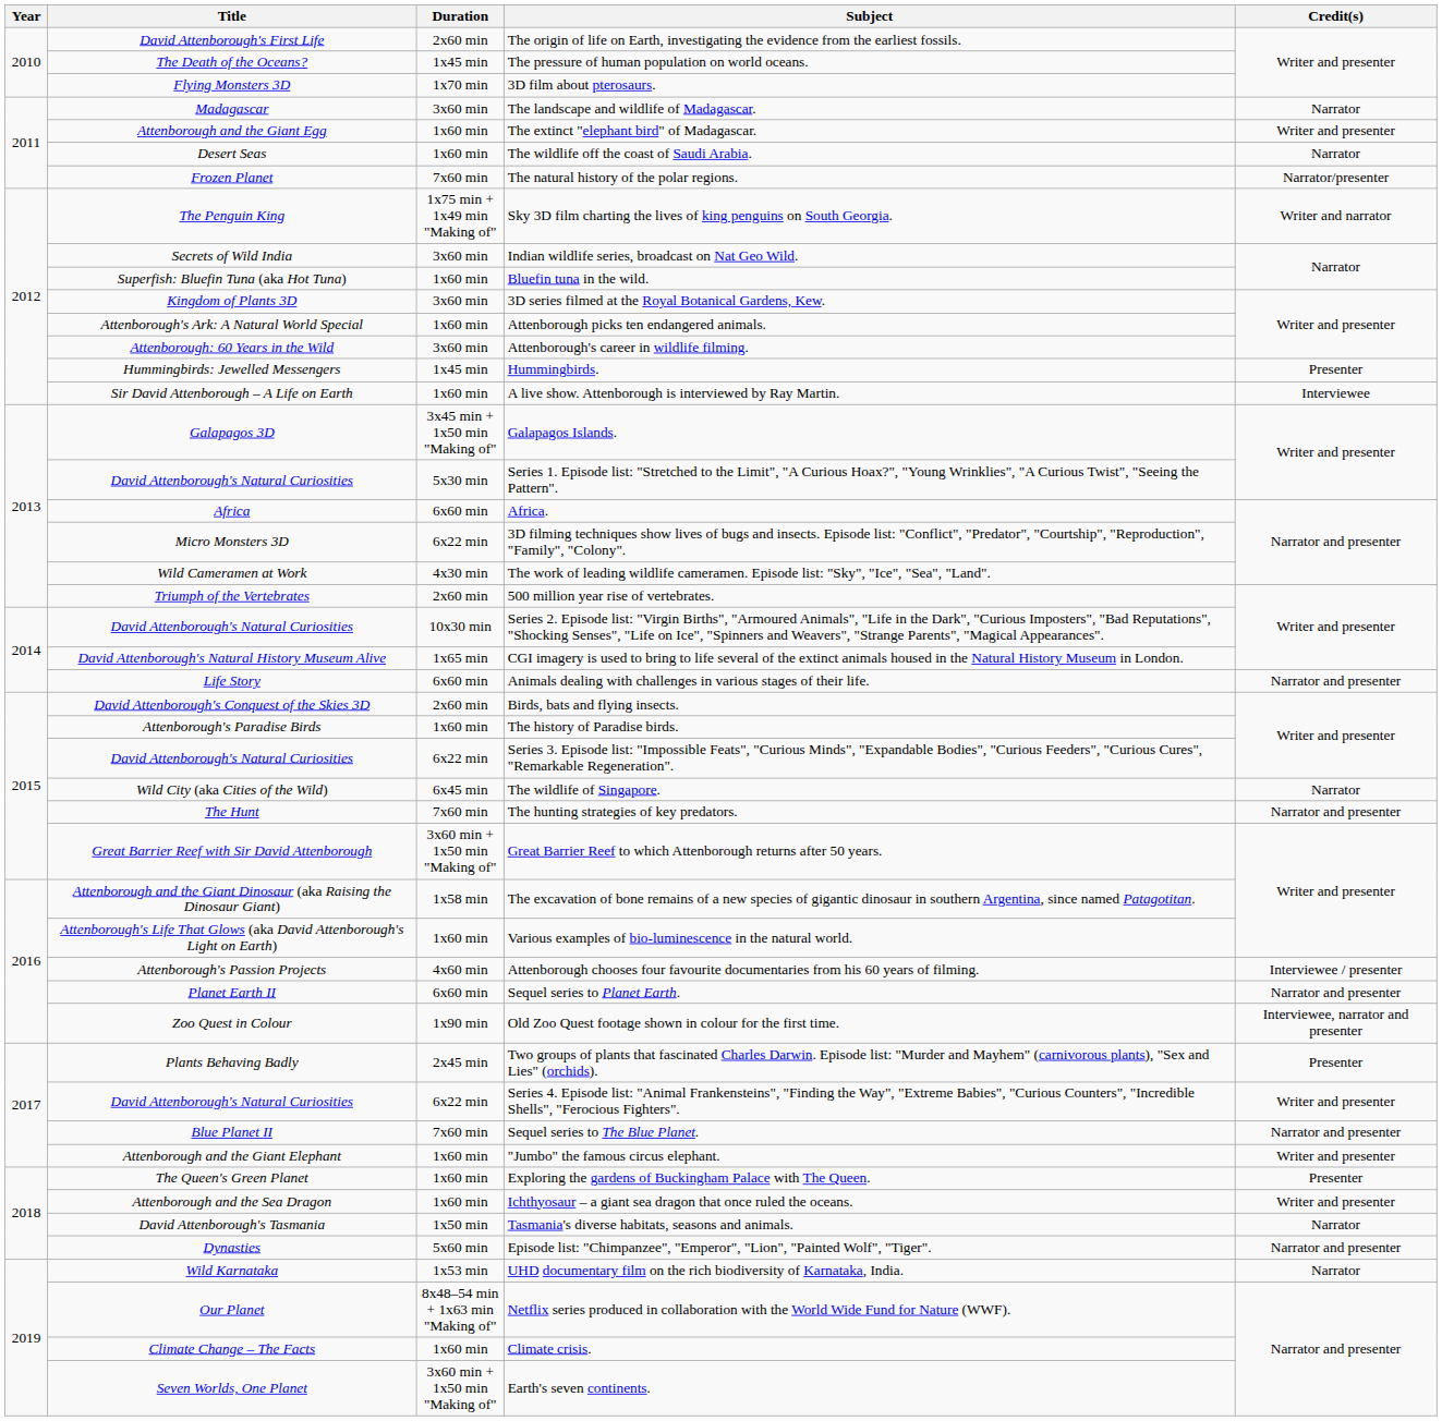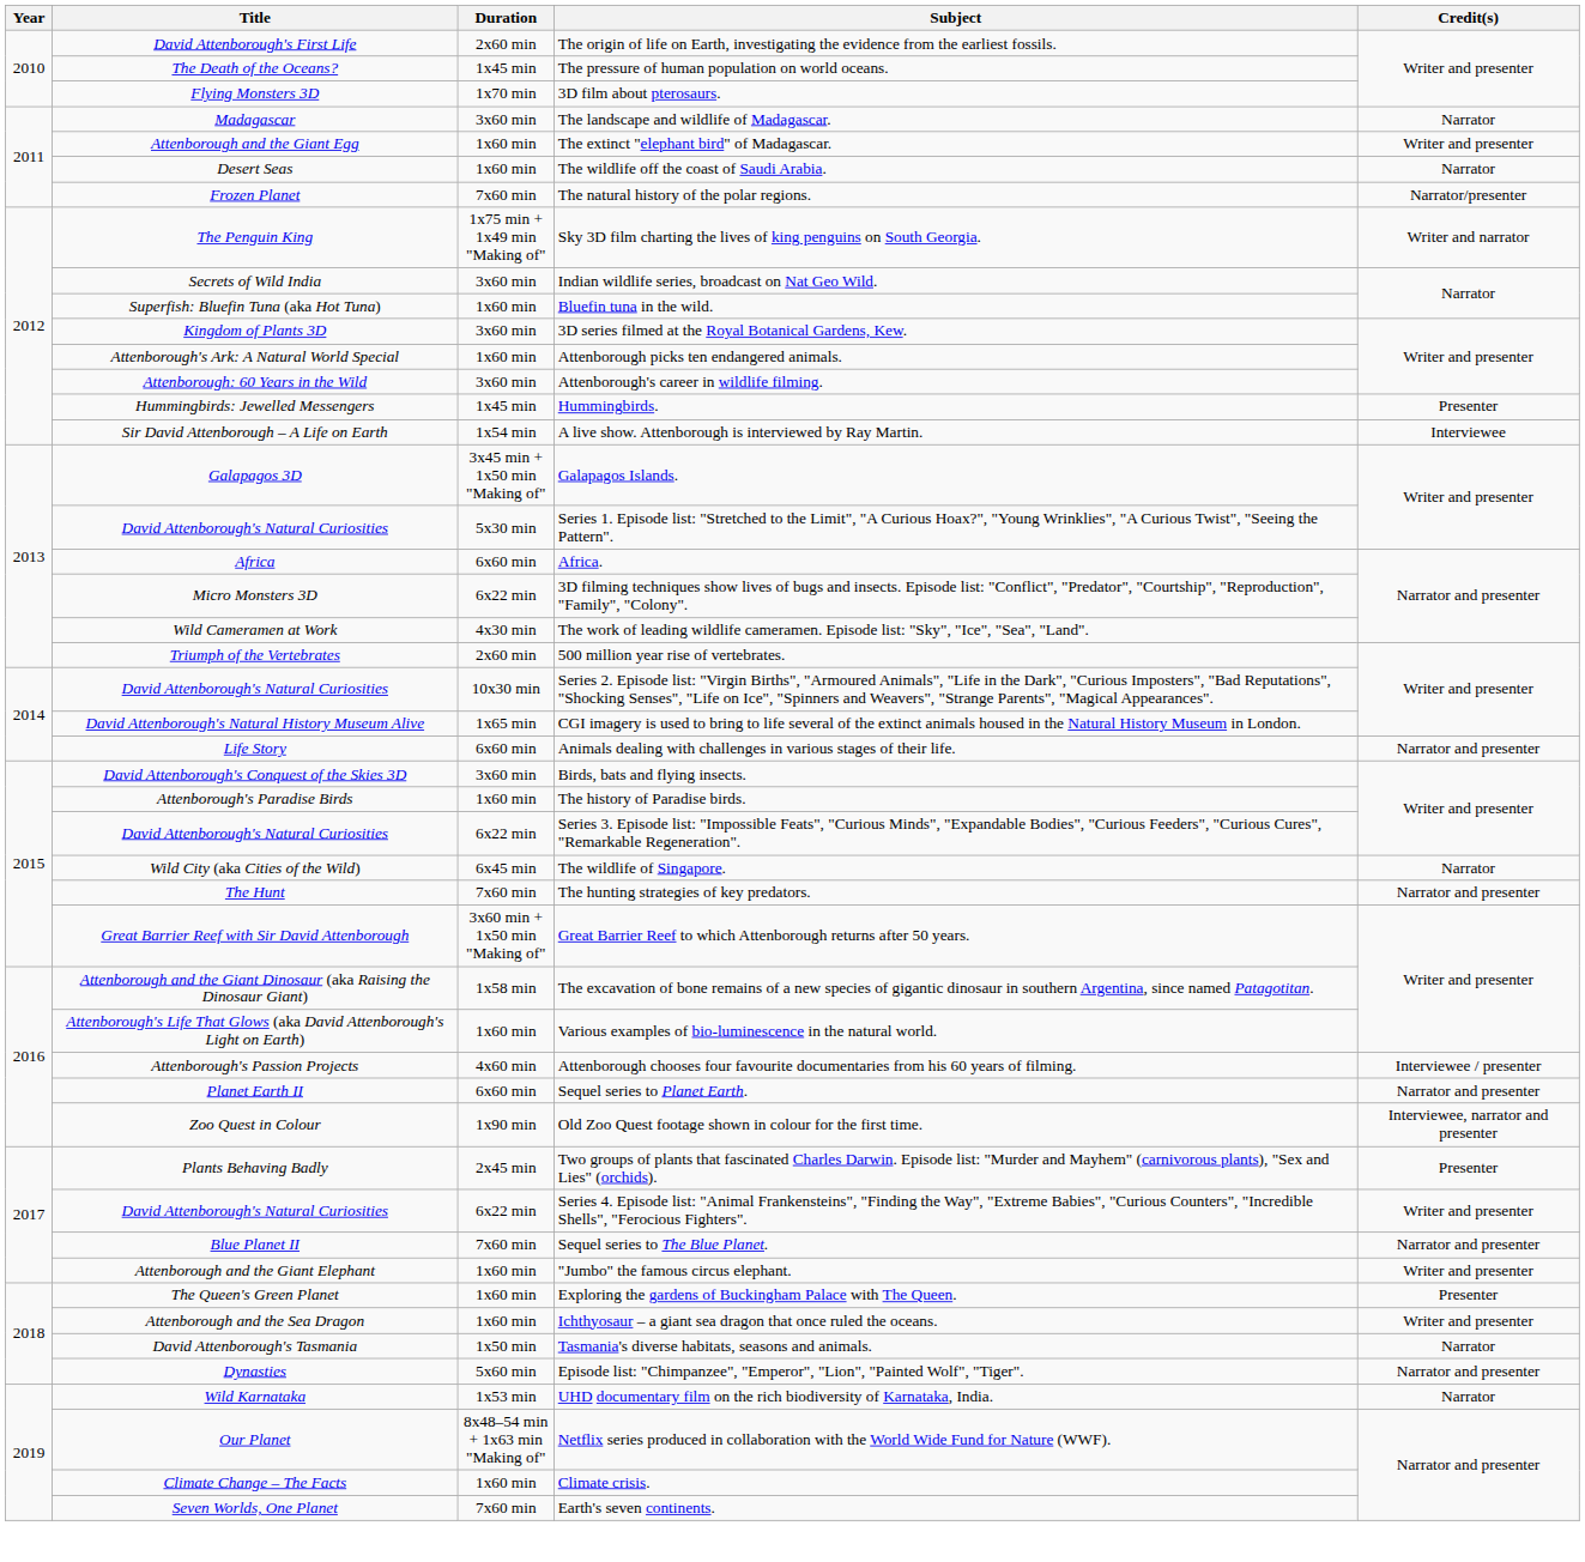 <table class="wikitable" style="text-align:center" width="100%">
 <tr>
 <th width="40">Year</th>
 <th width="400">Title</th>
 <th width="90">Duration</th>
 <th width="800">Subject</th>
 <th>Credit(s)</th>
 </tr>
 <tr>
 <td rowspan="3">2010</td>
 <td><em><a href='#'>David Attenborough's First Life</a></em></td>
 <td>2x60 min</td>
 <td align="left">The origin of life on Earth, investigating the evidence from the earliest fossils.</td>
 <td rowspan="3">Writer and presenter</td>
 </tr>
 <tr>
 <td><em><a href='#'>The Death of the Oceans?</a></em></td>
 <td>1x45 min</td>
 <td align="left">The pressure of human population on world oceans.</td>
 </tr>
 <tr>
 <td><em><a href='#'>Flying Monsters 3D</a></em></td>
 <td>1x70 min</td>
 <td align="left">3D film about <a href='#'>pterosaurs</a>.</td>
 </tr>
 <tr>
 <td rowspan="4">2011</td>
 <td><em><a href='#'>Madagascar</a></em></td>
 <td>3x60 min</td>
 <td align="left">The landscape and wildlife of <a href='#'>Madagascar</a>.</td>
 <td>Narrator</td>
 </tr>
 <tr>
 <td><em><a href='#'>Attenborough and the Giant Egg</a></em></td>
 <td>1x60 min</td>
 <td align="left">The extinct "<a href='#'>elephant bird</a>" of Madagascar.</td>
 <td>Writer and presenter</td>
 </tr>
 <tr>
 <td><em>Desert Seas</em></td>
 <td>1x60 min</td>
 <td align="left">The wildlife off the coast of <a href='#'>Saudi Arabia</a>.</td>
 <td>Narrator</td>
 </tr>
 <tr>
 <td><em><a href='#'>Frozen Planet</a></em></td>
 <td>7x60 min</td>
 <td align="left">The natural history of the polar regions.</td>
 <td>Narrator/presenter</td>
 </tr>
 <tr>
 <td rowspan="8">2012</td>
 <td><em><a href='#'>The Penguin King</a></em></td>
 <td>1x75 min + 1x49 min "Making of"</td>
 <td align="left">Sky 3D film charting the lives of <a href='#'>king penguins</a> on <a href='#'>South Georgia</a>.</td>
 <td>Writer and narrator</td>
 </tr>
 <tr>
 <td><em>Secrets of Wild India</em></td>
 <td>3x60 min</td>
 <td align="left">Indian wildlife series, broadcast on <a href='#'>Nat Geo Wild</a>.</td>
 <td rowspan="2">Narrator</td>
 </tr>
 <tr>
 <td><em>Superfish: Bluefin Tuna</em> (aka <em>Hot Tuna</em>)</td>
 <td>1x60 min</td>
 <td align="left"><a href='#'>Bluefin tuna</a> in the wild.</td>
 </tr>
 <tr>
 <td><em><a href='#'>Kingdom of Plants 3D</a></em></td>
 <td>3x60 min</td>
 <td align="left">3D series filmed at the <a href='#'>Royal Botanical Gardens, Kew</a>.</td>
 <td rowspan="3">Writer and presenter</td>
 </tr>
 <tr>
 <td><em>Attenborough's Ark: A Natural World Special</em></td>
 <td>1x60 min</td>
 <td align="left">Attenborough picks ten endangered animals.</td>
 </tr>
 <tr>
 <td><em><a href='#'>Attenborough: 60 Years in the Wild</a></em></td>
 <td>3x60 min</td>
 <td align="left">Attenborough's career in <a href='#'>wildlife filming</a>.</td>
 </tr>
 <tr>
 <td><em>Hummingbirds: Jewelled Messengers</em></td>
 <td>1x45 min</td>
 <td align="left"><a href='#'>Hummingbirds</a>.</td>
 <td>Presenter</td>
 </tr>
 <tr>
 <td><em>Sir David Attenborough – A Life on Earth</em></td>
-<td>1x60 min</td>
+<td>1x54 min</td>
 <td align="left">A live show. Attenborough is interviewed by Ray Martin.</td>
 <td>Interviewee</td>
 </tr>
 <tr>
 <td rowspan="6">2013</td>
 <td><em><a href='#'>Galapagos 3D</a></em></td>
 <td>3x45 min + 1x50 min "Making of"</td>
 <td align="left"><a href='#'>Galapagos Islands</a>.</td>
 <td rowspan="2">Writer and presenter</td>
 </tr>
 <tr>
 <td><em><a href='#'>David Attenborough's Natural Curiosities</a></em></td>
 <td>5x30 min</td>
 <td align="left">Series 1. Episode list: "Stretched to the Limit", "A Curious Hoax?", "Young Wrinklies", "A Curious Twist", "Seeing the Pattern".</td>
 </tr>
 <tr>
 <td><em><a href='#'>Africa</a></em></td>
 <td>6x60 min</td>
 <td align="left"><a href='#'>Africa</a>.</td>
 <td rowspan="3">Narrator and presenter</td>
 </tr>
 <tr>
 <td><em>Micro Monsters 3D</em></td>
 <td>6x22 min</td>
 <td align="left">3D filming techniques show lives of bugs and insects. Episode list: "Conflict", "Predator", "Courtship", "Reproduction", "Family", "Colony".</td>
 </tr>
 <tr>
 <td><em>Wild Cameramen at Work</em></td>
 <td>4x30 min</td>
 <td align="left">The work of leading wildlife cameramen. Episode list: "Sky", "Ice", "Sea", "Land".</td>
 </tr>
 <tr>
 <td><em><a href='#'>Triumph of the Vertebrates</a></em></td>
 <td>2x60 min</td>
 <td align="left">500 million year rise of vertebrates.</td>
 <td rowspan="3">Writer and presenter</td>
 </tr>
 <tr>
 <td rowspan="3">2014</td>
 <td><em><a href='#'>David Attenborough's Natural Curiosities</a></em></td>
 <td>10x30 min</td>
 <td align="left">Series 2. Episode list: "Virgin Births", "Armoured Animals", "Life in the Dark", "Curious Imposters", "Bad Reputations", "Shocking Senses", "Life on Ice", "Spinners and Weavers", "Strange Parents", "Magical Appearances".</td>
 </tr>
 <tr>
 <td><em><a href='#'>David Attenborough's Natural History Museum Alive</a></em></td>
 <td>1x65 min</td>
 <td align="left">CGI imagery is used to bring to life several of the extinct animals housed in the <a href='#'>Natural History Museum</a> in London.</td>
 </tr>
 <tr>
 <td><em><a href='#'>Life Story</a></em></td>
 <td>6x60 min</td>
 <td align="left">Animals dealing with challenges in various stages of their life.</td>
 <td>Narrator and presenter</td>
 </tr>
 <tr>
 <td rowspan="6">2015</td>
 <td><em><a href='#'>David Attenborough's Conquest of the Skies 3D</a></em></td>
-<td>2x60 min</td>
+<td>3x60 min</td>
 <td align="left">Birds, bats and flying insects.</td>
 <td rowspan="3">Writer and presenter</td>
 </tr>
 <tr>
 <td><em>Attenborough's Paradise Birds</em></td>
 <td>1x60 min</td>
 <td align="left">The history of Paradise birds.</td>
 </tr>
 <tr>
 <td><em><a href='#'>David Attenborough's Natural Curiosities</a></em></td>
 <td>6x22 min</td>
 <td align="left">Series 3. Episode list: "Impossible Feats", "Curious Minds", "Expandable Bodies", "Curious Feeders", "Curious Cures", "Remarkable Regeneration".</td>
 </tr>
 <tr>
 <td><em>Wild City</em> (aka <em>Cities of the Wild</em>)</td>
 <td>6x45 min</td>
 <td align="left">The wildlife of <a href='#'>Singapore</a>.</td>
 <td>Narrator</td>
 </tr>
 <tr>
 <td><em><a href='#'>The Hunt</a></em></td>
 <td>7x60 min</td>
 <td align="left">The hunting strategies of key predators.</td>
 <td>Narrator and presenter</td>
 </tr>
 <tr>
 <td><em><a href='#'>Great Barrier Reef with Sir David Attenborough</a></em></td>
 <td>3x60 min + 1x50 min "Making of"</td>
 <td align="left"><a href='#'>Great Barrier Reef</a> to which Attenborough returns after 50 years.</td>
 <td rowspan="3">Writer and presenter</td>
 </tr>
 <tr>
 <td rowspan="5">2016</td>
 <td><em><a href='#'>Attenborough and the Giant Dinosaur</a></em> (aka <em>Raising the Dinosaur Giant</em>)</td>
 <td>1x58 min</td>
 <td align="left">The excavation of bone remains of a new species of gigantic dinosaur in southern <a href='#'>Argentina</a>, since named <em><a href='#'>Patagotitan</a></em>.</td>
 </tr>
 <tr>
 <td><em><a href='#'>Attenborough's Life That Glows</a></em> (aka <em>David Attenborough's Light on Earth</em>)</td>
 <td>1x60 min</td>
 <td align="left">Various examples of <a href='#'>bio-luminescence</a> in the natural world.</td>
 </tr>
 <tr>
 <td><em>Attenborough's Passion Projects</em></td>
 <td>4x60 min</td>
 <td align="left">Attenborough chooses four favourite documentaries from his 60 years of filming.</td>
 <td>Interviewee / presenter</td>
 </tr>
 <tr>
 <td><em><a href='#'>Planet Earth II</a></em></td>
 <td>6x60 min</td>
 <td align="left">Sequel series to <em><a href='#'>Planet Earth</a></em>.</td>
 <td>Narrator and presenter</td>
 </tr>
 <tr>
 <td><em>Zoo Quest in Colour</em></td>
 <td>1x90 min</td>
 <td align="left">Old Zoo Quest footage shown in colour for the first time.</td>
 <td>Interviewee, narrator and presenter</td>
 </tr>
 <tr>
 <td rowspan="4">2017</td>
 <td><em>Plants Behaving Badly</em></td>
 <td>2x45 min</td>
 <td align="left">Two groups of plants that fascinated <a href='#'>Charles Darwin</a>. Episode list: "Murder and Mayhem" (<a href='#'>carnivorous plants</a>), "Sex and Lies" (<a href='#'>orchids</a>).</td>
 <td>Presenter</td>
 </tr>
 <tr>
 <td><em><a href='#'>David Attenborough's Natural Curiosities</a></em></td>
 <td>6x22 min</td>
 <td align="left">Series 4. Episode list: "Animal Frankensteins", "Finding the Way", "Extreme Babies", "Curious Counters", "Incredible Shells", "Ferocious Fighters".</td>
 <td>Writer and presenter</td>
 </tr>
 <tr>
 <td><em><a href='#'>Blue Planet II</a></em></td>
 <td>7x60 min</td>
 <td align="left">Sequel series to <em><a href='#'>The Blue Planet</a>.</em></td>
 <td>Narrator and presenter</td>
 </tr>
 <tr>
 <td><em>Attenborough and the Giant Elephant</em></td>
 <td>1x60 min</td>
 <td align="left">"Jumbo" the famous circus elephant.</td>
 <td>Writer and presenter</td>
 </tr>
 <tr>
 <td rowspan="4">2018</td>
 <td><em>The Queen's Green Planet</em></td>
 <td>1x60 min</td>
 <td align="left">Exploring the <a href='#'>gardens of Buckingham Palace</a> with <a href='#'>The Queen</a>.</td>
 <td>Presenter</td>
 </tr>
 <tr>
 <td><em>Attenborough and the Sea Dragon</em></td>
 <td>1x60 min</td>
 <td align="left"><a href='#'>Ichthyosaur</a> – a giant sea dragon that once ruled the oceans.</td>
 <td>Writer and presenter</td>
 </tr>
 <tr>
 <td><em>David Attenborough's Tasmania</em></td>
 <td>1x50 min</td>
 <td align="left"><a href='#'>Tasmania</a>'s diverse habitats, seasons and animals.</td>
 <td>Narrator</td>
 </tr>
 <tr>
 <td><em><a href='#'>Dynasties</a></em></td>
 <td>5x60 min</td>
 <td align="left">Episode list: "Chimpanzee", "Emperor", "Lion", "Painted Wolf", "Tiger".</td>
 <td>Narrator and presenter</td>
 </tr>
 <tr>
 <td rowspan="4">2019</td>
 <td><em><a href='#'>Wild Karnataka</a></em></td>
 <td>1x53 min</td>
 <td align="left"><a href='#'>UHD</a> <a href='#'>documentary film</a> on the rich biodiversity of <a href='#'>Karnataka</a>, India.</td>
 <td>Narrator</td>
 </tr>
 <tr>
 <td><em><a href='#'>Our Planet</a></em></td>
 <td>8x48–54 min + 1x63 min "Making of"</td>
 <td align="left"><a href='#'>Netflix</a> series produced in collaboration with the <a href='#'>World Wide Fund for Nature</a> (WWF).</td>
 <td rowspan="3">Narrator and presenter</td>
 </tr>
 <tr>
 <td><em><a href='#'>Climate Change – The Facts</a></em></td>
 <td>1x60 min</td>
 <td align="left"><a href='#'>Climate crisis</a>.</td>
 </tr>
 <tr>
 <td><em><a href='#'>Seven Worlds, One Planet</a></em></td>
-<td>3x60 min + 1x50 min "Making of"</td>
+<td>7x60 min</td>
 <td align="left">Earth's seven <a href='#'>continents</a>.</td>
 </tr>
 </table>
